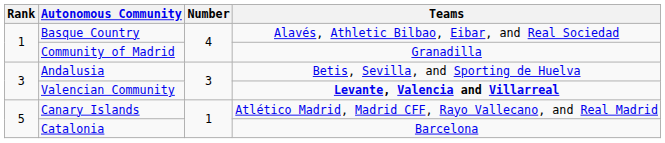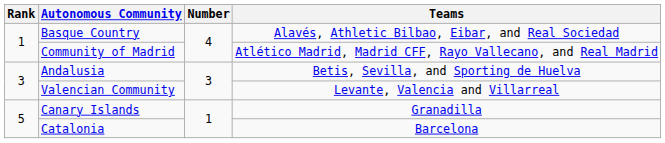 <table class="wikitable">
 <tr>
 <th>Rank</th>
 <th><a href='#'>Autonomous Community</a></th>
 <th>Number</th>
 <th>Teams</th>
 </tr>
 <tr>
 <td rowspan=2 align=center>1</td>
 <td> <a href='#'>Basque Country</a></td>
 <td rowspan=2 align=center>4</td>
 <td align=center><a href='#'>Alavés</a>, <a href='#'>Athletic Bilbao</a>, <a href='#'>Eibar</a>, and <a href='#'>Real Sociedad</a></td>
 </tr>
 <tr>
 <td> <a href='#'>Community of Madrid</a></td>
-<td align=center><a href='#'>Granadilla</a></td>
+<td align=center><a href='#'>Atlético Madrid</a>, <a href='#'>Madrid CFF</a>, <a href='#'>Rayo Vallecano</a>, and <a href='#'>Real Madrid</a></td>
 </tr>
 <tr>
 <td rowspan=2 align=center>3</td>
 <td> <a href='#'>Andalusia</a></td>
 <td rowspan=2 align=center>3</td>
 <td align=center><a href='#'>Betis</a>, <a href='#'>Sevilla</a>, and <a href='#'>Sporting de Huelva</a></td>
 </tr>
 <tr>
 <td> <a href='#'>Valencian Community</a></td>
-<td align=center><strong><a href='#'>Levante</a>, <a href='#'>Valencia</a> and <a href='#'>Villarreal</a></strong></td>
+<td align=center><a href='#'>Levante</a>, <a href='#'>Valencia</a> and <a href='#'>Villarreal</a></td>
 </tr>
 <tr>
 <td rowspan=2 align=center>5</td>
 <td> <a href='#'>Canary Islands</a></td>
 <td rowspan=2 align=center>1</td>
-<td align=center><a href='#'>Atlético Madrid</a>, <a href='#'>Madrid CFF</a>, <a href='#'>Rayo Vallecano</a>, and <a href='#'>Real Madrid</a></td>
+<td align=center><a href='#'>Granadilla</a></td>
 </tr>
 <tr>
 <td> <a href='#'>Catalonia</a></td>
 <td align=center><a href='#'>Barcelona</a></td>
 </tr>
 </table>
